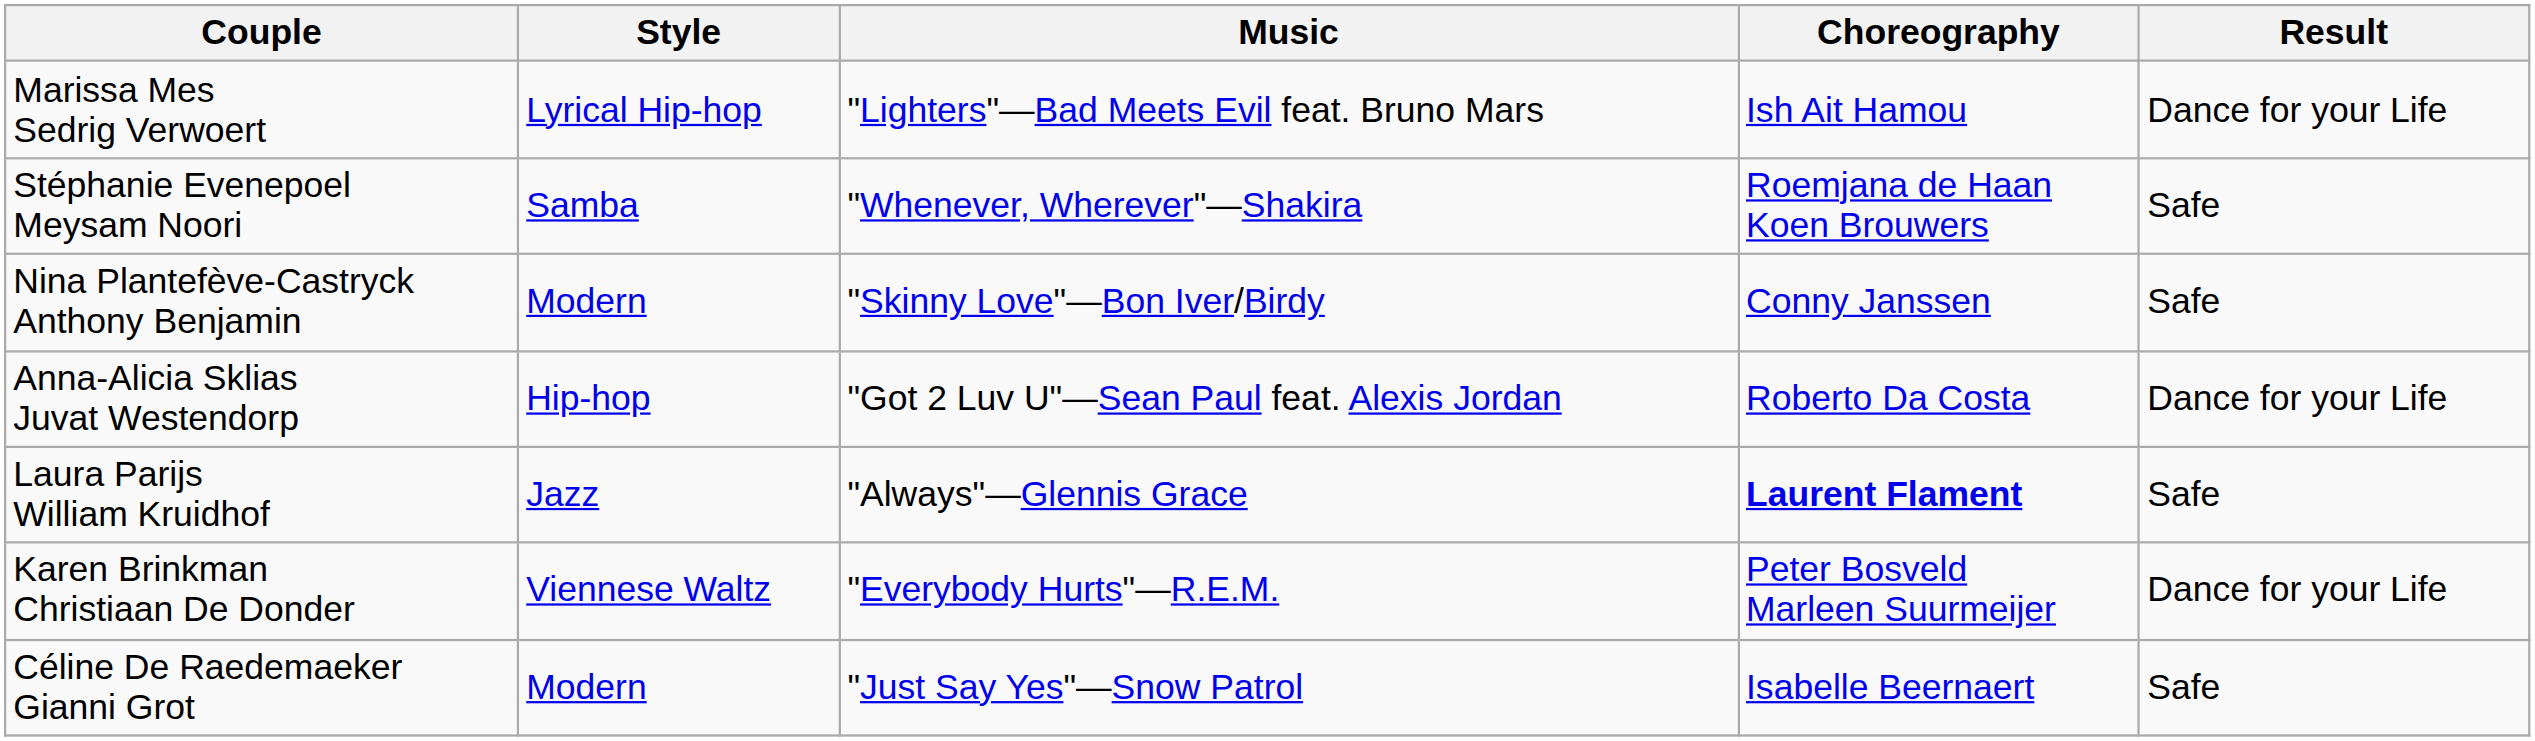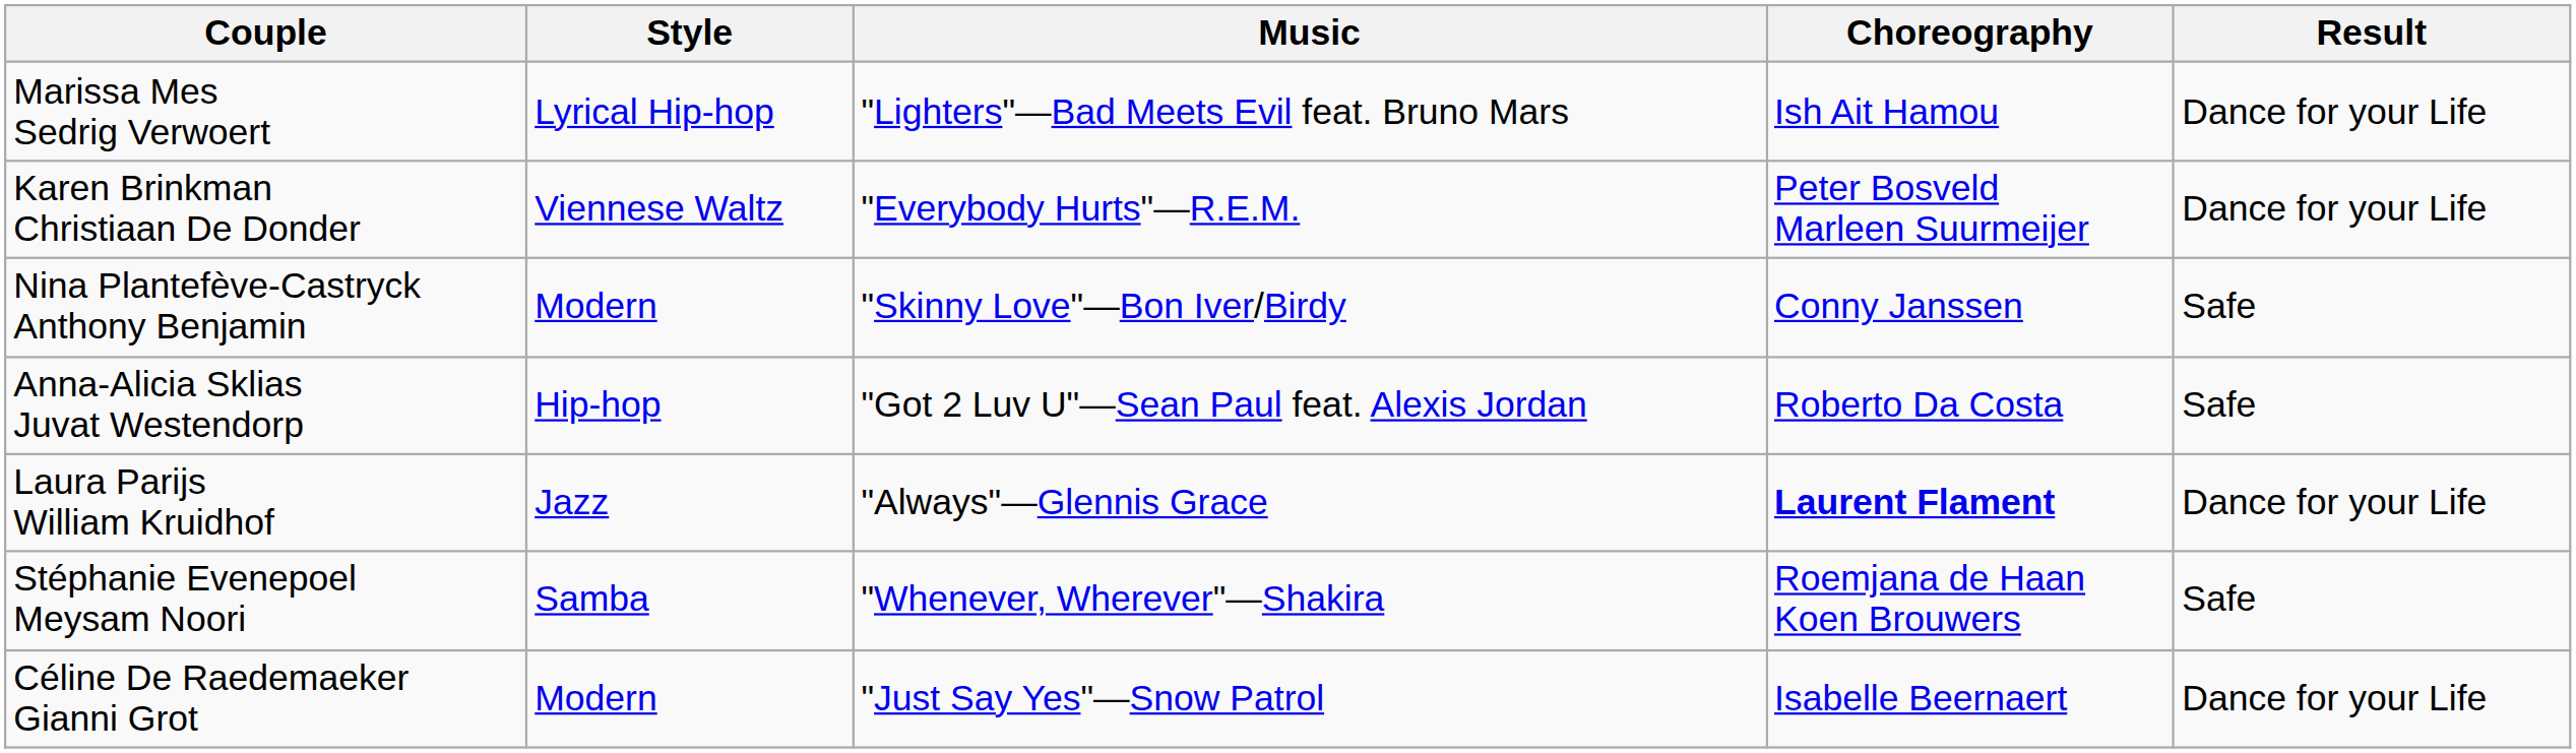 <table class="wikitable" width="90%">
 <tr>
 <th>Couple</th>
 <th>Style</th>
 <th>Music</th>
 <th>Choreography</th>
 <th>Result</th>
 </tr>
 <tr>
 <td>Marissa Mes<br>Sedrig Verwoert</td>
 <td><a href='#'>Lyrical Hip-hop</a></td>
 <td>"<a href='#'>Lighters</a>"—<a href='#'>Bad Meets Evil</a> feat. Bruno Mars</td>
 <td><a href='#'>Ish Ait Hamou</a></td>
 <td>Dance for your Life</td>
 </tr>
 <tr>
-<td>Stéphanie Evenepoel<br>Meysam Noori</td>
-<td><a href='#'>Samba</a></td>
-<td>"<a href='#'>Whenever, Wherever</a>"—<a href='#'>Shakira</a></td>
-<td><a href='#'>Roemjana de Haan</a><br><a href='#'>Koen Brouwers</a></td>
-<td>Safe</td>
+<td>Karen Brinkman<br>Christiaan De Donder</td>
+<td><a href='#'>Viennese Waltz</a></td>
+<td>"<a href='#'>Everybody Hurts</a>"—<a href='#'>R.E.M.</a></td>
+<td><a href='#'>Peter Bosveld</a><br><a href='#'>Marleen Suurmeijer</a></td>
+<td>Dance for your Life</td>
 </tr>
 <tr>
 <td>Nina Plantefève-Castryck<br>Anthony Benjamin</td>
 <td><a href='#'>Modern</a></td>
 <td>"<a href='#'>Skinny Love</a>"—<a href='#'>Bon Iver</a>/<a href='#'>Birdy</a></td>
 <td><a href='#'>Conny Janssen</a></td>
 <td>Safe</td>
 </tr>
 <tr>
 <td>Anna-Alicia Sklias<br>Juvat Westendorp</td>
 <td><a href='#'>Hip-hop</a></td>
 <td>"Got 2 Luv U"—<a href='#'>Sean Paul</a> feat. <a href='#'>Alexis Jordan</a></td>
 <td><a href='#'>Roberto Da Costa</a></td>
-<td>Dance for your Life</td>
+<td>Safe</td>
 </tr>
 <tr>
 <td>Laura Parijs<br>William Kruidhof</td>
 <td><a href='#'>Jazz</a></td>
 <td>"Always"—<a href='#'>Glennis Grace</a></td>
 <td><strong><a href='#'>Laurent Flament</a></strong></td>
-<td>Safe</td>
+<td>Dance for your Life</td>
 </tr>
 <tr>
-<td>Karen Brinkman<br>Christiaan De Donder</td>
-<td><a href='#'>Viennese Waltz</a></td>
-<td>"<a href='#'>Everybody Hurts</a>"—<a href='#'>R.E.M.</a></td>
-<td><a href='#'>Peter Bosveld</a><br><a href='#'>Marleen Suurmeijer</a></td>
-<td>Dance for your Life</td>
+<td>Stéphanie Evenepoel<br>Meysam Noori</td>
+<td><a href='#'>Samba</a></td>
+<td>"<a href='#'>Whenever, Wherever</a>"—<a href='#'>Shakira</a></td>
+<td><a href='#'>Roemjana de Haan</a><br><a href='#'>Koen Brouwers</a></td>
+<td>Safe</td>
 </tr>
 <tr>
 <td>Céline De Raedemaeker<br>Gianni Grot</td>
 <td><a href='#'>Modern</a></td>
 <td>"<a href='#'>Just Say Yes</a>"—<a href='#'>Snow Patrol</a></td>
 <td><a href='#'>Isabelle Beernaert</a></td>
-<td>Safe</td>
+<td>Dance for your Life</td>
 </tr>
 </table>
